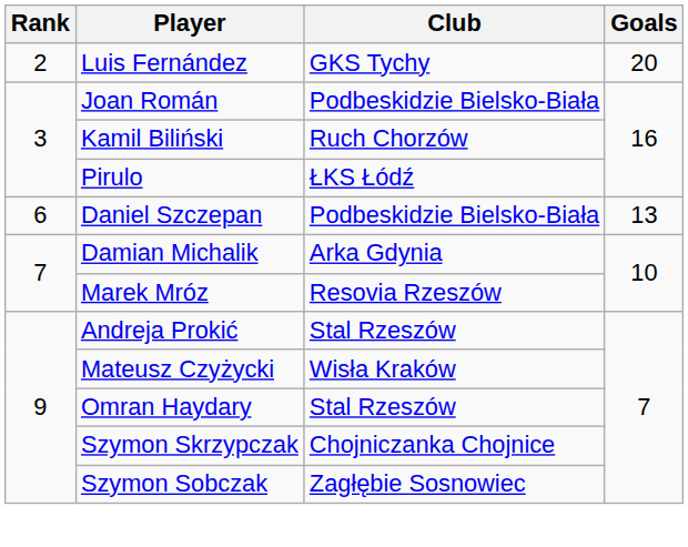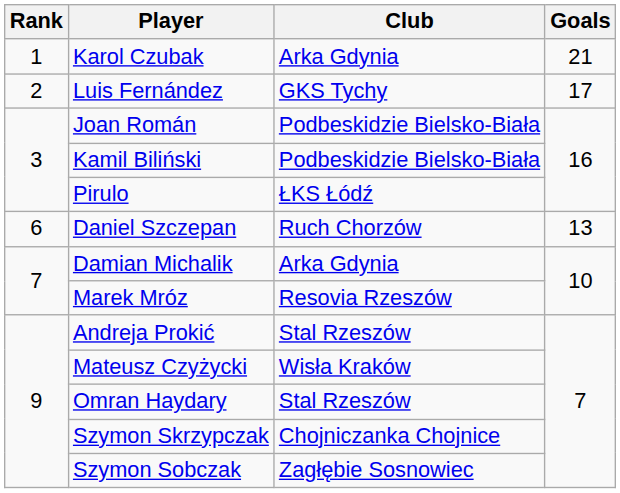 <table class="wikitable" style="text-align:center">
 <tr>
 <th>Rank</th>
 <th>Player</th>
 <th>Club</th>
 <th>Goals</th>
 </tr>
 <tr>
+<td rowspan="1">1</td>
+<td align="left"> <a href='#'>Karol Czubak</a></td>
+<td align="left"><a href='#'>Arka Gdynia</a></td>
+<td rowspan="1">21</td>
+</tr>
+<tr>
 <td rowspan="1">2</td>
 <td align="left"> <a href='#'>Luis Fernández</a></td>
 <td align="left"><a href='#'>GKS Tychy</a></td>
-<td rowspan="1">20</td>
+<td rowspan="1">17</td>
 </tr>
 <tr>
 <td rowspan="3">3</td>
 <td align="left"> <a href='#'>Joan Román</a></td>
 <td align="left"><a href='#'>Podbeskidzie Bielsko-Biała</a></td>
 <td rowspan="3">16</td>
 </tr>
 <tr>
 <td align="left"> <a href='#'>Kamil Biliński</a></td>
-<td align="left"><a href='#'>Ruch Chorzów</a></td>
+<td align="left"><a href='#'>Podbeskidzie Bielsko-Biała</a></td>
 </tr>
 <tr>
 <td align="left"> <a href='#'>Pirulo</a></td>
 <td align="left"><a href='#'>ŁKS Łódź</a></td>
 </tr>
 <tr>
 <td rowspan="1">6</td>
 <td align="left"> <a href='#'>Daniel Szczepan</a></td>
-<td align="left"><a href='#'>Podbeskidzie Bielsko-Biała</a></td>
+<td align="left"><a href='#'>Ruch Chorzów</a></td>
 <td rowspan="1">13</td>
 </tr>
 <tr>
 <td rowspan="2">7</td>
 <td align="left"> <a href='#'>Damian Michalik</a></td>
 <td align="left"><a href='#'>Arka Gdynia</a></td>
 <td rowspan="2">10</td>
 </tr>
 <tr>
 <td align="left"> <a href='#'>Marek Mróz</a></td>
 <td align="left"><a href='#'>Resovia Rzeszów</a></td>
 </tr>
 <tr>
 <td rowspan="5">9</td>
 <td align="left"> <a href='#'>Andreja Prokić</a></td>
 <td align="left"><a href='#'>Stal Rzeszów</a></td>
 <td rowspan="5">7</td>
 </tr>
 <tr>
 <td align="left"> <a href='#'>Mateusz Czyżycki</a></td>
 <td align="left"><a href='#'>Wisła Kraków</a></td>
 </tr>
 <tr>
 <td align="left"> <a href='#'>Omran Haydary</a></td>
 <td align="left"><a href='#'>Stal Rzeszów</a></td>
 </tr>
 <tr>
 <td align="left"> <a href='#'>Szymon Skrzypczak</a></td>
 <td align="left"><a href='#'>Chojniczanka Chojnice</a></td>
 </tr>
 <tr>
 <td align="left"> <a href='#'>Szymon Sobczak</a></td>
 <td align="left"><a href='#'>Zagłębie Sosnowiec</a></td>
 </tr>
 </table>
